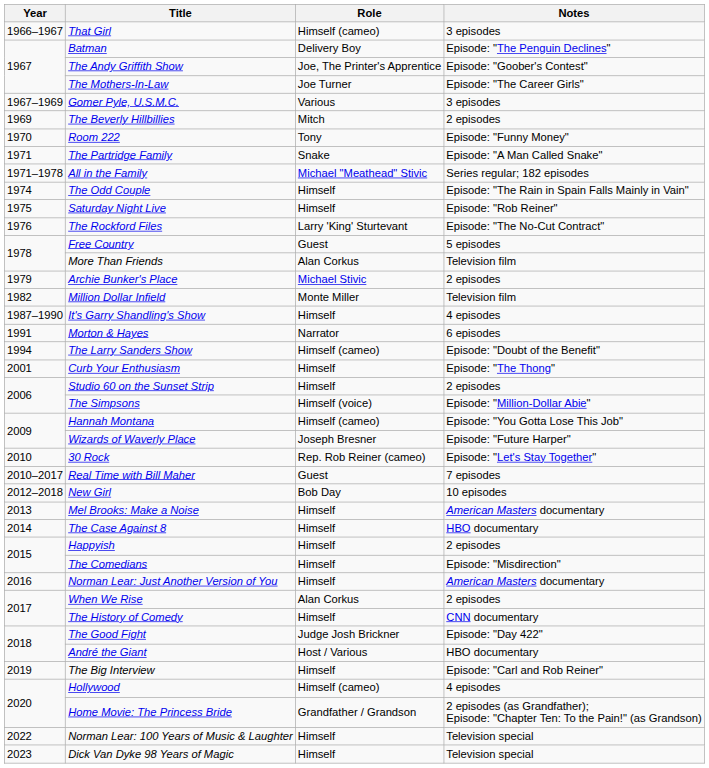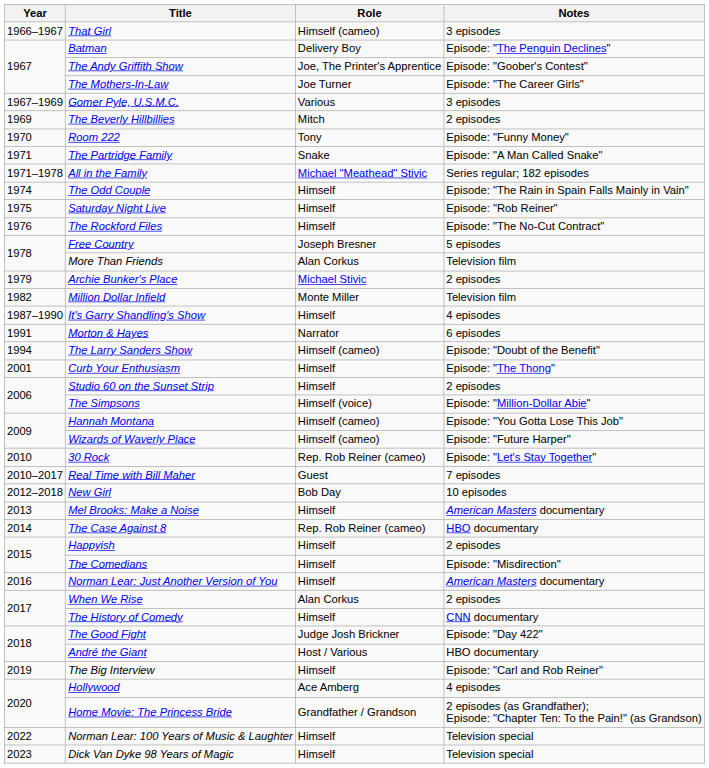 <table class="wikitable sortable">
 <tr>
 <th>Year</th>
 <th>Title</th>
 <th>Role</th>
 <th>Notes</th>
 </tr>
 <tr>
 <td>1966–1967</td>
 <td><em><a href='#'>That Girl</a></em></td>
 <td>Himself (cameo)</td>
 <td>3 episodes</td>
 </tr>
 <tr>
 <td rowspan=3>1967</td>
 <td><em><a href='#'>Batman</a></em></td>
 <td>Delivery Boy</td>
 <td>Episode: "<a href='#'>The Penguin Declines</a>"</td>
 </tr>
 <tr>
 <td><em><a href='#'>The Andy Griffith Show</a></em></td>
 <td>Joe, The Printer's Apprentice</td>
 <td>Episode: "Goober's Contest"</td>
 </tr>
 <tr>
 <td><em><a href='#'>The Mothers-In-Law</a></em></td>
 <td>Joe Turner</td>
 <td>Episode: "The Career Girls"</td>
 </tr>
 <tr>
 <td>1967–1969</td>
 <td><em><a href='#'>Gomer Pyle, U.S.M.C.</a></em></td>
 <td>Various</td>
 <td>3 episodes</td>
 </tr>
 <tr>
 <td>1969</td>
 <td><em><a href='#'>The Beverly Hillbillies</a></em></td>
 <td>Mitch</td>
 <td>2 episodes</td>
 </tr>
 <tr>
 <td>1970</td>
 <td><em><a href='#'>Room 222</a></em></td>
 <td>Tony</td>
 <td>Episode: "Funny Money"</td>
 </tr>
 <tr>
 <td>1971</td>
 <td><em><a href='#'>The Partridge Family</a></em></td>
 <td>Snake</td>
 <td>Episode: "A Man Called Snake"</td>
 </tr>
 <tr>
 <td>1971–1978</td>
 <td><em><a href='#'>All in the Family</a></em></td>
 <td><a href='#'>Michael "Meathead" Stivic</a></td>
 <td>Series regular; 182 episodes</td>
 </tr>
 <tr>
 <td>1974</td>
 <td><em><a href='#'>The Odd Couple</a></em></td>
 <td>Himself</td>
 <td>Episode: "The Rain in Spain Falls Mainly in Vain"</td>
 </tr>
 <tr>
 <td>1975</td>
 <td><em><a href='#'>Saturday Night Live</a></em></td>
 <td>Himself</td>
 <td>Episode: "Rob Reiner"</td>
 </tr>
 <tr>
 <td>1976</td>
 <td><em><a href='#'>The Rockford Files</a></em></td>
-<td>Larry 'King' Sturtevant</td>
+<td>Himself</td>
 <td>Episode: "The No-Cut Contract"</td>
 </tr>
 <tr>
 <td rowspan=2>1978</td>
 <td><em><a href='#'>Free Country</a></em></td>
-<td>Guest</td>
+<td>Joseph Bresner</td>
 <td>5 episodes</td>
 </tr>
 <tr>
 <td><em>More Than Friends</em></td>
 <td>Alan Corkus</td>
 <td>Television film</td>
 </tr>
 <tr>
 <td>1979</td>
 <td><em><a href='#'>Archie Bunker's Place</a></em></td>
 <td><a href='#'>Michael Stivic</a></td>
 <td>2 episodes</td>
 </tr>
 <tr>
 <td>1982</td>
 <td><em><a href='#'>Million Dollar Infield</a></em></td>
 <td>Monte Miller</td>
 <td>Television film</td>
 </tr>
 <tr>
 <td>1987–1990</td>
 <td><em><a href='#'>It's Garry Shandling's Show</a></em></td>
 <td>Himself</td>
 <td>4 episodes</td>
 </tr>
 <tr>
 <td>1991</td>
 <td><em><a href='#'>Morton & Hayes</a></em></td>
 <td>Narrator</td>
 <td>6 episodes</td>
 </tr>
 <tr>
 <td>1994</td>
 <td><em><a href='#'>The Larry Sanders Show</a></em></td>
 <td>Himself (cameo)</td>
 <td>Episode: "Doubt of the Benefit"</td>
 </tr>
 <tr>
 <td>2001</td>
 <td><em><a href='#'>Curb Your Enthusiasm</a></em></td>
 <td>Himself</td>
 <td>Episode: "<a href='#'>The Thong</a>"</td>
 </tr>
 <tr>
 <td rowspan=2>2006</td>
 <td><em><a href='#'>Studio 60 on the Sunset Strip</a></em></td>
 <td>Himself</td>
 <td>2 episodes</td>
 </tr>
 <tr>
 <td><em><a href='#'>The Simpsons</a></em></td>
 <td>Himself (voice)</td>
 <td>Episode: "<a href='#'>Million-Dollar Abie</a>"</td>
 </tr>
 <tr>
 <td rowspan=2>2009</td>
 <td><em><a href='#'>Hannah Montana</a></em></td>
 <td>Himself (cameo)</td>
 <td>Episode: "You Gotta Lose This Job"</td>
 </tr>
 <tr>
 <td><em><a href='#'>Wizards of Waverly Place</a></em></td>
-<td>Joseph Bresner</td>
+<td>Himself (cameo)</td>
 <td>Episode: "Future Harper"</td>
 </tr>
 <tr>
 <td>2010</td>
 <td><em><a href='#'>30 Rock</a></em></td>
 <td>Rep. Rob Reiner (cameo)</td>
 <td>Episode: "<a href='#'>Let's Stay Together</a>"</td>
 </tr>
 <tr>
 <td>2010–2017</td>
 <td><em><a href='#'>Real Time with Bill Maher</a></em></td>
 <td>Guest</td>
 <td>7 episodes</td>
 </tr>
 <tr>
 <td>2012–2018</td>
 <td><em><a href='#'>New Girl</a></em></td>
 <td>Bob Day</td>
 <td>10 episodes</td>
 </tr>
 <tr>
 <td>2013</td>
 <td><em><a href='#'>Mel Brooks: Make a Noise</a></em></td>
 <td>Himself</td>
 <td><em><a href='#'>American Masters</a></em> documentary</td>
 </tr>
 <tr>
 <td>2014</td>
 <td><em><a href='#'>The Case Against 8</a></em></td>
-<td>Himself</td>
+<td>Rep. Rob Reiner (cameo)</td>
 <td><a href='#'>HBO</a> documentary</td>
 </tr>
 <tr>
 <td rowspan=2>2015</td>
 <td><em><a href='#'>Happyish</a></em></td>
 <td>Himself</td>
 <td>2 episodes</td>
 </tr>
 <tr>
 <td><em><a href='#'>The Comedians</a></em></td>
 <td>Himself</td>
 <td>Episode: "Misdirection"</td>
 </tr>
 <tr>
 <td>2016</td>
 <td><em><a href='#'>Norman Lear: Just Another Version of You</a></em></td>
 <td>Himself</td>
 <td><em><a href='#'>American Masters</a></em> documentary</td>
 </tr>
 <tr>
 <td rowspan=2>2017</td>
 <td><em><a href='#'>When We Rise</a></em></td>
 <td>Alan Corkus</td>
 <td>2 episodes</td>
 </tr>
 <tr>
 <td><em><a href='#'>The History of Comedy</a></em></td>
 <td>Himself</td>
 <td><a href='#'>CNN</a> documentary</td>
 </tr>
 <tr>
 <td rowspan=2>2018</td>
 <td><em><a href='#'>The Good Fight</a></em></td>
 <td>Judge Josh Brickner</td>
 <td>Episode: "Day 422"</td>
 </tr>
 <tr>
 <td><em><a href='#'>André the Giant</a></em></td>
 <td>Host / Various</td>
 <td>HBO documentary</td>
 </tr>
 <tr>
 <td>2019</td>
 <td><em>The Big Interview</em></td>
 <td>Himself</td>
 <td>Episode: "Carl and Rob Reiner"</td>
 </tr>
 <tr>
 <td rowspan=2>2020</td>
 <td><em><a href='#'>Hollywood</a></em></td>
-<td>Himself (cameo)</td>
+<td>Ace Amberg</td>
 <td>4 episodes</td>
 </tr>
 <tr>
 <td><em><a href='#'>Home Movie: The Princess Bride</a></em></td>
 <td>Grandfather / Grandson</td>
 <td>2 episodes (as Grandfather);<br>Episode: "Chapter Ten: To the Pain!" (as Grandson)</td>
 </tr>
 <tr>
 <td>2022</td>
 <td><em>Norman Lear: 100 Years of Music & Laughter</em></td>
 <td>Himself</td>
 <td>Television special</td>
 </tr>
 <tr>
 <td>2023</td>
 <td><em>Dick Van Dyke 98 Years of Magic </em></td>
 <td>Himself</td>
 <td>Television special</td>
 </tr>
 </table>
